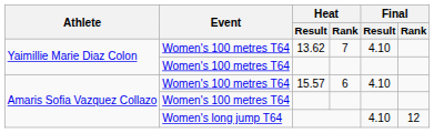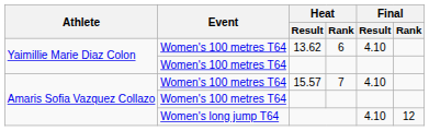 <table class="wikitable" style="text-align: center; font-size:90%">
 <tr>
 <th rowspan="2">Athlete</th>
 <th rowspan="2">Event</th>
 <th colspan="2">Heat</th>
 <th colspan="2">Final</th>
 </tr>
 <tr style="font-size:95%">
 <th>Result</th>
 <th>Rank</th>
 <th>Result</th>
 <th>Rank</th>
 </tr>
 <tr>
 <td align=left rowspan="2"><a href='#'>Yaimillie Marie Diaz Colon</a></td>
 <td align=left><a href='#'>Women's 100 metres T64</a></td>
 <td>13.62</td>
-<td>7</td>
+<td>6</td>
 <td>4.10</td>
 <td></td>
 </tr>
 <tr>
 <td align=left><a href='#'>Women's 100 metres T64</a></td>
 <td></td>
 <td></td>
 <td></td>
 <td></td>
 </tr>
 <tr>
 <td align=left rowspan="3"><a href='#'>Amaris Sofia Vazquez Collazo</a></td>
 <td align=left><a href='#'>Women's 100 metres T64</a></td>
 <td>15.57</td>
-<td>6</td>
+<td>7</td>
 <td>4.10</td>
 <td></td>
 </tr>
 <tr>
 <td align=left><a href='#'>Women's 100 metres T64</a></td>
 <td></td>
 <td></td>
 <td></td>
 <td></td>
 </tr>
 <tr>
 <td align=left><a href='#'>Women's long jump T64</a></td>
 <td colspan="2"></td>
 <td>4.10</td>
 <td>12</td>
 </tr>
 </table>
